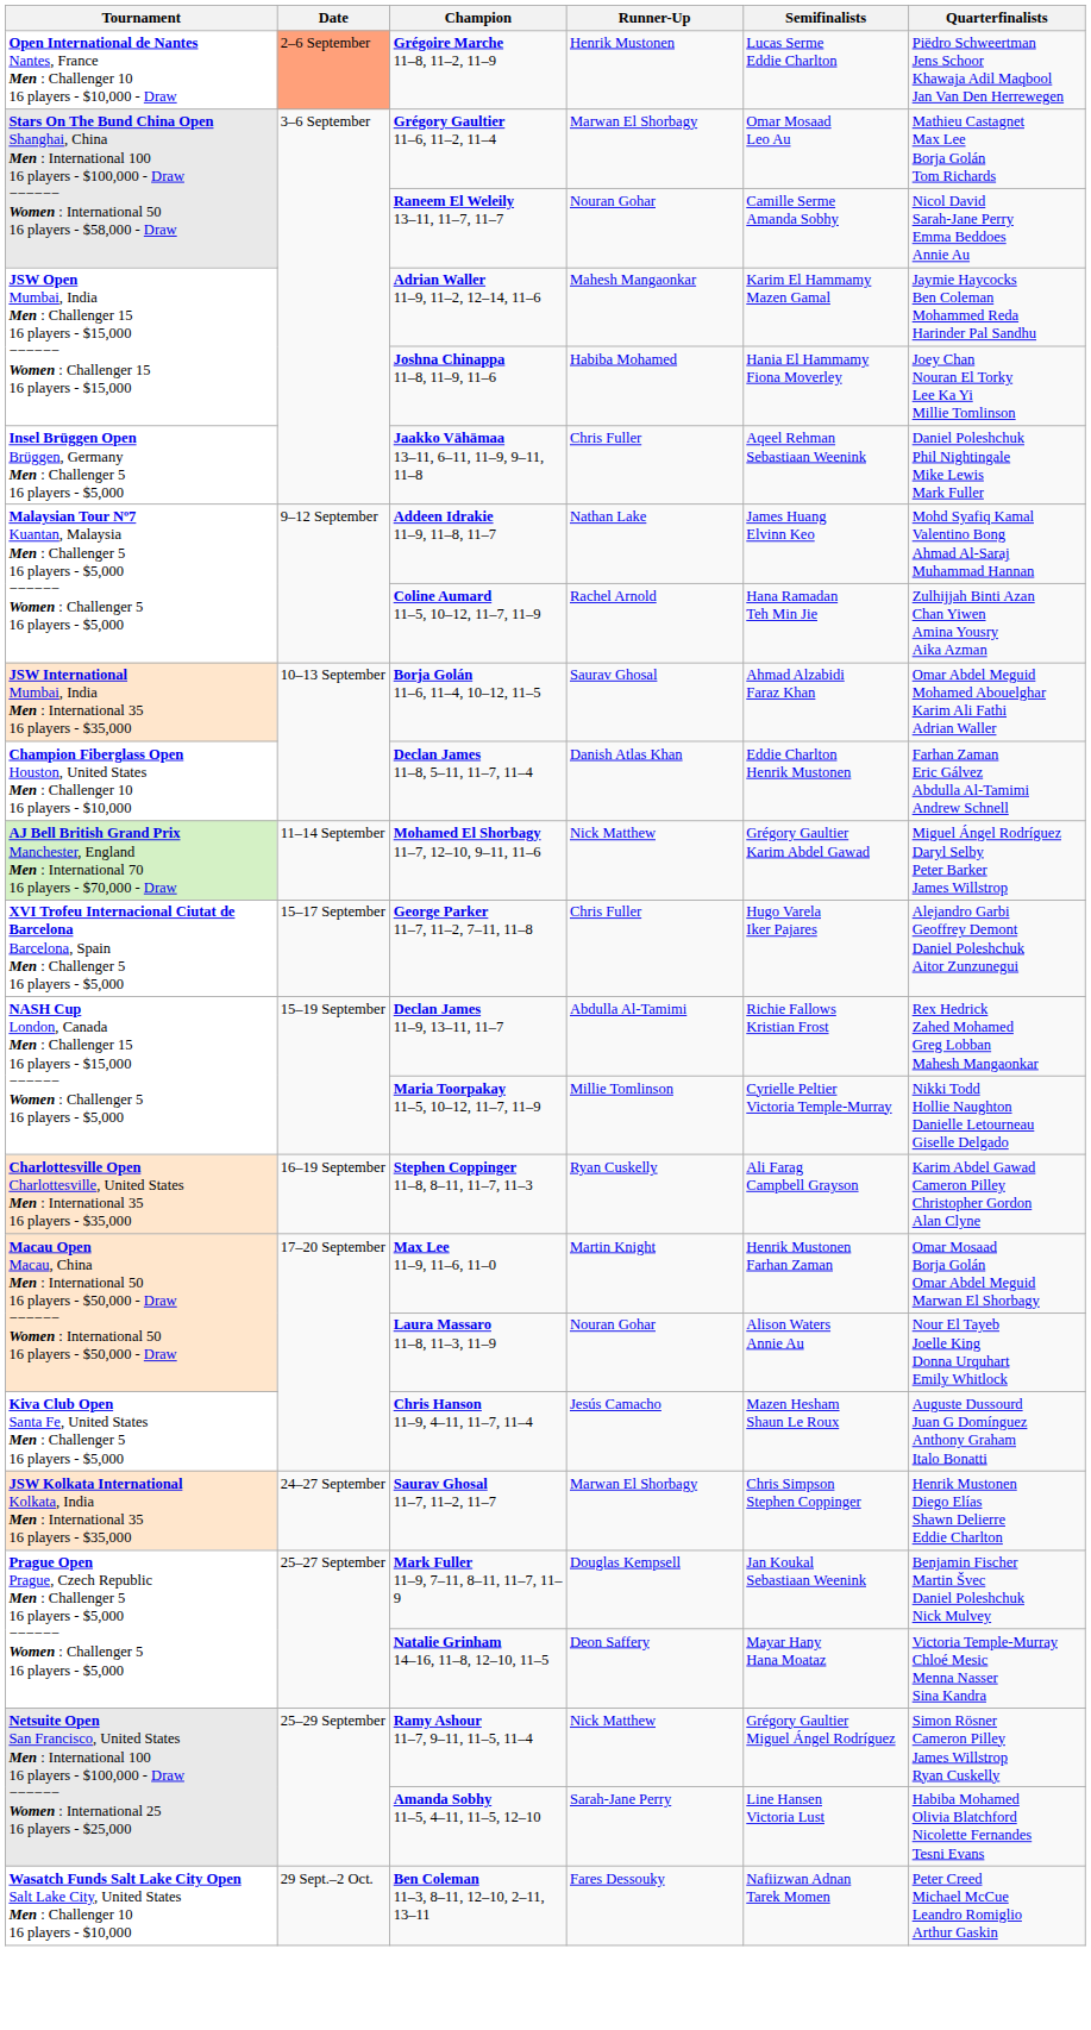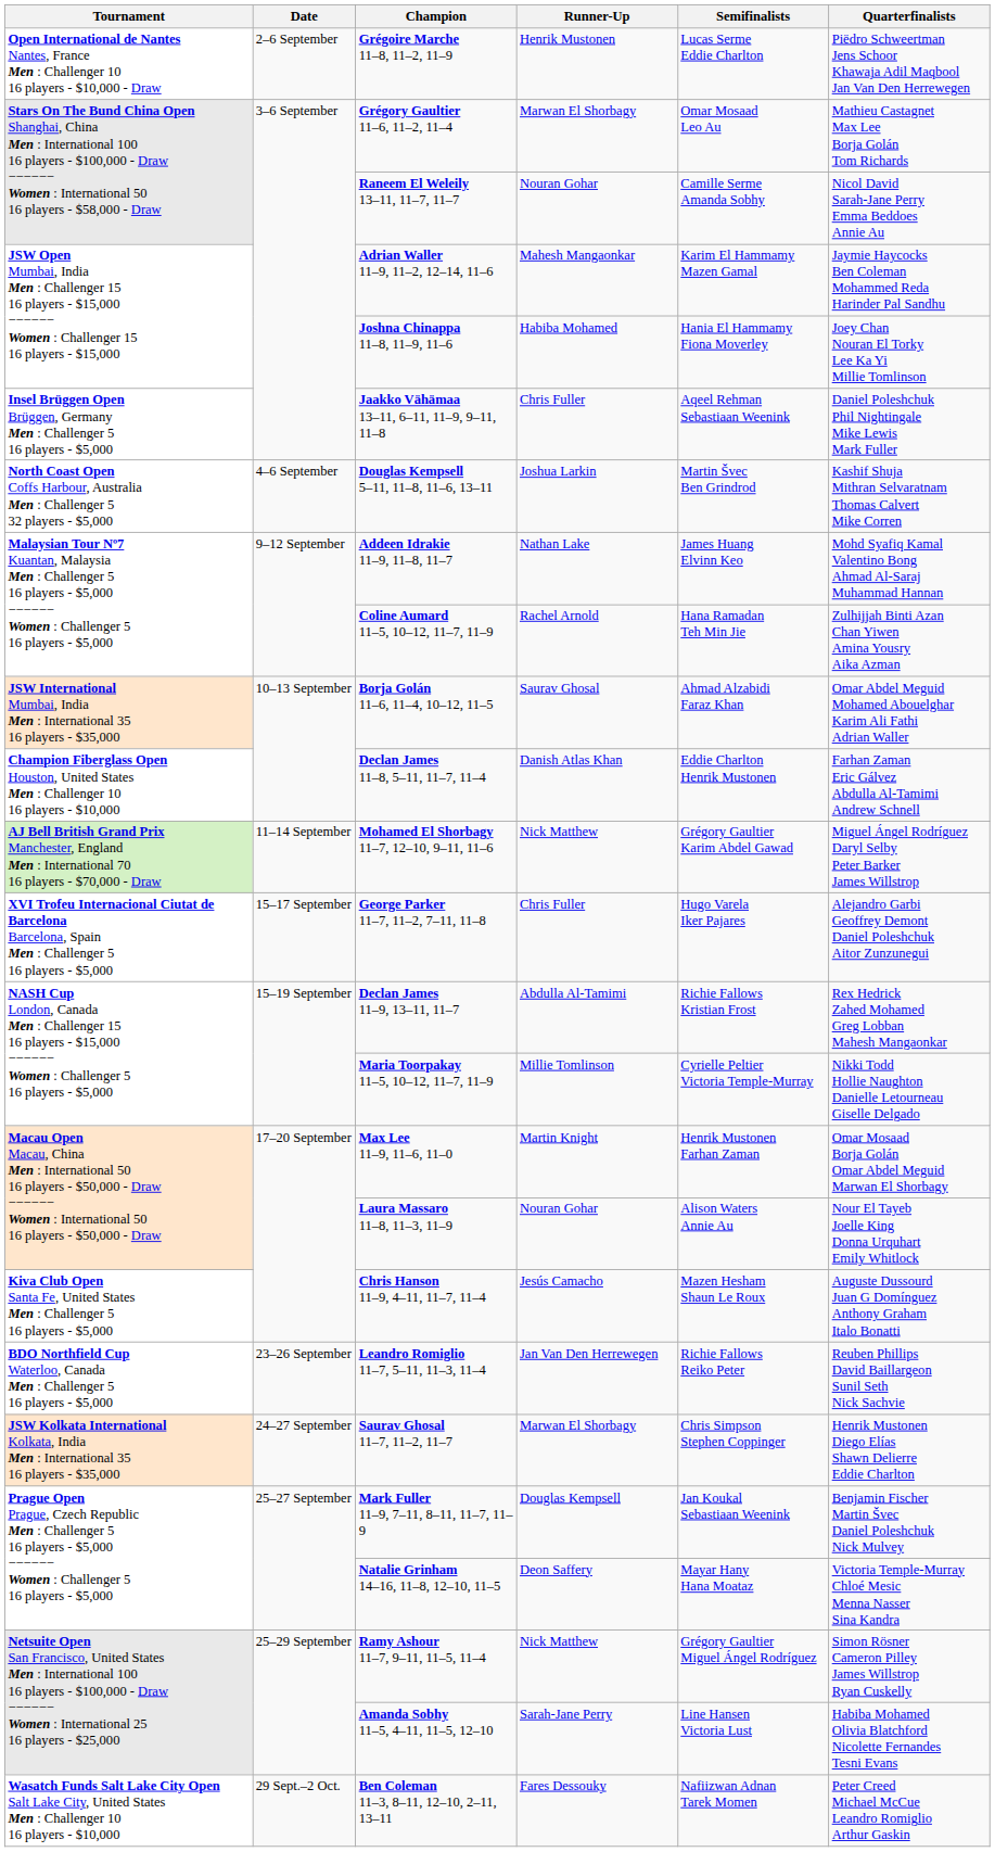 <table class="wikitable" style="font-size:88%">
 <tr>
 <th width=250>Tournament</th>
 <th width=100>Date</th>
 <th width=160>Champion</th>
 <th width=160>Runner-Up</th>
 <th width=150>Semifinalists</th>
 <th width=160>Quarterfinalists</th>
 </tr>
 <tr valign=top>
 <td style="background:#fff;"><strong><a href='#'>Open International de Nantes</a></strong><br> <a href='#'>Nantes</a>, France<br><strong> <em>Men</em> </strong>: Challenger 10<br>16 players - $10,000 - <a href='#'>Draw</a></td>
-<td style="background: lightsalmon;">2–6 September</td>
+<td>2–6 September</td>
 <td> <strong><a href='#'>Grégoire Marche</a></strong><br>11–8, 11–2, 11–9</td>
 <td> <a href='#'>Henrik Mustonen</a></td>
 <td> <a href='#'>Lucas Serme</a><br> <a href='#'>Eddie Charlton</a></td>
 <td> <a href='#'>Piëdro Schweertman</a><br> <a href='#'>Jens Schoor</a><br> <a href='#'>Khawaja Adil Maqbool</a><br> <a href='#'>Jan Van Den Herrewegen</a></td>
 </tr>
 <tr valign=top>
 <td rowspan=2 style="background:#E9E9E9;"><strong><a href='#'>Stars On The Bund China Open</a></strong><br> <a href='#'>Shanghai</a>, China<br><strong> <em>Men</em> </strong>: International 100<br>16 players - $100,000 - <a href='#'>Draw</a><br>−−−−−−<br><strong> <em>Women</em> </strong>: International 50<br>16 players - $58,000 - <a href='#'>Draw</a></td>
 <td rowspan=5>3–6 September</td>
 <td> <strong><a href='#'>Grégory Gaultier</a></strong><br>11–6, 11–2, 11–4</td>
 <td> <a href='#'>Marwan El Shorbagy</a></td>
 <td> <a href='#'>Omar Mosaad</a><br> <a href='#'>Leo Au</a></td>
 <td> <a href='#'>Mathieu Castagnet</a><br> <a href='#'>Max Lee</a><br> <a href='#'>Borja Golán</a><br> <a href='#'>Tom Richards</a></td>
 </tr>
 <tr valign=top>
 <td> <strong><a href='#'>Raneem El Weleily</a></strong><br>13–11, 11–7, 11–7</td>
 <td> <a href='#'>Nouran Gohar</a></td>
 <td> <a href='#'>Camille Serme</a><br> <a href='#'>Amanda Sobhy</a></td>
 <td> <a href='#'>Nicol David</a><br> <a href='#'>Sarah-Jane Perry</a><br> <a href='#'>Emma Beddoes</a><br> <a href='#'>Annie Au</a></td>
 </tr>
 <tr valign=top>
 <td rowspan=2 style="background:#fff;"><strong><a href='#'>JSW  Open</a></strong><br> <a href='#'>Mumbai</a>, India<br><strong> <em>Men</em> </strong>: Challenger 15<br>16 players - $15,000<br>−−−−−−<br><strong> <em>Women</em> </strong>: Challenger 15<br>16 players - $15,000</td>
 <td> <strong><a href='#'>Adrian Waller</a></strong><br>11–9, 11–2, 12–14, 11–6</td>
 <td> <a href='#'>Mahesh Mangaonkar</a></td>
 <td> <a href='#'>Karim El Hammamy</a><br> <a href='#'>Mazen Gamal</a></td>
 <td> <a href='#'>Jaymie Haycocks</a><br> <a href='#'>Ben Coleman</a><br> <a href='#'>Mohammed Reda</a><br> <a href='#'>Harinder Pal Sandhu</a></td>
 </tr>
 <tr valign=top>
 <td> <strong><a href='#'>Joshna Chinappa</a></strong><br>11–8, 11–9, 11–6</td>
 <td> <a href='#'>Habiba Mohamed</a></td>
 <td> <a href='#'>Hania El Hammamy</a><br> <a href='#'>Fiona Moverley</a></td>
 <td> <a href='#'>Joey Chan</a><br> <a href='#'>Nouran El Torky</a><br> <a href='#'>Lee Ka Yi</a><br> <a href='#'>Millie Tomlinson</a></td>
 </tr>
 <tr valign=top>
 <td style="background:#fff;"><strong><a href='#'>Insel Brüggen Open</a></strong><br> <a href='#'>Brüggen</a>, Germany<br><strong> <em>Men</em> </strong>: Challenger 5<br>16 players - $5,000</td>
 <td> <strong><a href='#'>Jaakko Vähämaa</a></strong><br>13–11, 6–11, 11–9, 9–11, 11–8</td>
 <td> <a href='#'>Chris Fuller</a></td>
 <td> <a href='#'>Aqeel Rehman</a><br> <a href='#'>Sebastiaan Weenink</a></td>
 <td> <a href='#'>Daniel Poleshchuk</a><br> <a href='#'>Phil Nightingale</a><br> <a href='#'>Mike Lewis</a><br> <a href='#'>Mark Fuller</a></td>
+</tr>
+<tr valign=top>
+<td style="background:#fff;"><strong><a href='#'>North Coast Open</a></strong><br> <a href='#'>Coffs Harbour</a>, Australia<br><strong> <em>Men</em> </strong>: Challenger 5<br>32 players - $5,000</td>
+<td>4–6 September</td>
+<td> <strong><a href='#'>Douglas Kempsell</a></strong><br>5–11, 11–8, 11–6, 13–11</td>
+<td> <a href='#'>Joshua Larkin</a></td>
+<td> <a href='#'>Martin Švec</a><br> <a href='#'>Ben Grindrod</a></td>
+<td> <a href='#'>Kashif Shuja</a><br> <a href='#'>Mithran Selvaratnam</a><br> <a href='#'>Thomas Calvert</a><br> <a href='#'>Mike Corren</a></td>
 </tr>
 <tr valign=top>
 <td rowspan=2 style="background:#fff;"><strong><a href='#'>Malaysian Tour Nº7</a> </strong><br> <a href='#'>Kuantan</a>, Malaysia<br><strong> <em>Men</em> </strong>: Challenger 5<br>16 players - $5,000<br>−−−−−−<br><strong> <em>Women</em> </strong>: Challenger 5<br>16 players - $5,000</td>
 <td rowspan=2>9–12 September</td>
 <td> <strong><a href='#'>Addeen Idrakie</a></strong><br>11–9, 11–8, 11–7</td>
 <td> <a href='#'>Nathan Lake</a></td>
 <td> <a href='#'>James Huang</a><br> <a href='#'>Elvinn Keo</a></td>
 <td> <a href='#'>Mohd Syafiq Kamal</a><br> <a href='#'>Valentino Bong</a><br> <a href='#'>Ahmad Al-Saraj</a><br> <a href='#'>Muhammad Hannan</a></td>
 </tr>
 <tr valign=top>
 <td> <strong><a href='#'>Coline Aumard</a></strong><br>11–5, 10–12, 11–7, 11–9</td>
 <td> <a href='#'>Rachel Arnold</a></td>
 <td> <a href='#'>Hana Ramadan</a><br> <a href='#'>Teh Min Jie</a></td>
 <td> <a href='#'>Zulhijjah Binti Azan</a><br> <a href='#'>Chan Yiwen</a><br> <a href='#'>Amina Yousry</a><br> <a href='#'>Aika Azman</a></td>
 </tr>
 <tr valign=top>
 <td style="background:#ffe6cc;"><strong><a href='#'>JSW  International</a></strong><br> <a href='#'>Mumbai</a>, India<br><strong> <em>Men</em> </strong>: International 35<br>16 players - $35,000</td>
 <td rowspan=2>10–13 September</td>
 <td> <strong><a href='#'>Borja Golán</a></strong><br>11–6, 11–4, 10–12, 11–5</td>
 <td> <a href='#'>Saurav Ghosal</a></td>
 <td> <a href='#'>Ahmad Alzabidi</a><br> <a href='#'>Faraz Khan</a></td>
 <td> <a href='#'>Omar Abdel Meguid</a><br> <a href='#'>Mohamed Abouelghar</a><br> <a href='#'>Karim Ali Fathi</a><br> <a href='#'>Adrian Waller</a></td>
 </tr>
 <tr valign=top>
 <td style="background:#fff;"><strong><a href='#'>Champion Fiberglass Open</a></strong><br> <a href='#'>Houston</a>, United States<br><strong> <em>Men</em> </strong>: Challenger 10<br>16 players - $10,000</td>
 <td> <strong><a href='#'>Declan James</a></strong><br>11–8, 5–11, 11–7, 11–4</td>
 <td> <a href='#'>Danish Atlas Khan</a></td>
 <td> <a href='#'>Eddie Charlton</a><br> <a href='#'>Henrik Mustonen</a></td>
 <td> <a href='#'>Farhan Zaman</a><br> <a href='#'>Eric Gálvez</a><br> <a href='#'>Abdulla Al-Tamimi</a><br> <a href='#'>Andrew Schnell</a></td>
 </tr>
 <tr valign=top>
 <td style="background:#D4F1C5;"><strong><a href='#'>AJ Bell British Grand Prix</a></strong><br> <a href='#'>Manchester</a>, England<br><strong> <em>Men</em> </strong>: International 70<br>16 players - $70,000 - <a href='#'>Draw</a></td>
 <td>11–14 September</td>
 <td> <strong><a href='#'>Mohamed El Shorbagy</a></strong><br>11–7, 12–10, 9–11, 11–6</td>
 <td> <a href='#'>Nick Matthew</a></td>
 <td> <a href='#'>Grégory Gaultier</a><br> <a href='#'>Karim Abdel Gawad</a></td>
 <td> <a href='#'>Miguel Ángel Rodríguez</a><br> <a href='#'>Daryl Selby</a><br> <a href='#'>Peter Barker</a><br> <a href='#'>James Willstrop</a></td>
 </tr>
 <tr valign=top>
 <td style="background:#fff;"><strong><a href='#'>XVI Trofeu Internacional Ciutat de Barcelona</a></strong><br> <a href='#'>Barcelona</a>, Spain<br><strong> <em>Men</em> </strong>: Challenger 5<br>16 players - $5,000</td>
 <td>15–17 September</td>
 <td> <strong><a href='#'>George Parker</a></strong><br>11–7, 11–2, 7–11, 11–8</td>
 <td> <a href='#'>Chris Fuller</a></td>
 <td> <a href='#'>Hugo Varela</a><br> <a href='#'>Iker Pajares</a></td>
 <td> <a href='#'>Alejandro Garbi</a><br> <a href='#'>Geoffrey Demont</a><br> <a href='#'>Daniel Poleshchuk</a><br> <a href='#'>Aitor Zunzunegui</a></td>
 </tr>
 <tr valign=top>
 <td rowspan=2 style="background:#fff;"><strong><a href='#'>NASH Cup</a> </strong><br> <a href='#'>London</a>, Canada<br><strong> <em>Men</em> </strong>: Challenger 15<br>16 players - $15,000<br>−−−−−−<br><strong> <em>Women</em> </strong>: Challenger 5<br>16 players - $5,000</td>
 <td rowspan=2>15–19 September</td>
 <td> <strong><a href='#'>Declan James</a></strong><br>11–9, 13–11, 11–7</td>
 <td> <a href='#'>Abdulla Al-Tamimi</a></td>
 <td> <a href='#'>Richie Fallows</a><br> <a href='#'>Kristian Frost</a></td>
 <td> <a href='#'>Rex Hedrick</a><br> <a href='#'>Zahed Mohamed</a><br> <a href='#'>Greg Lobban</a><br> <a href='#'>Mahesh Mangaonkar</a></td>
 </tr>
 <tr valign=top>
 <td> <strong><a href='#'>Maria Toorpakay</a></strong><br>11–5, 10–12, 11–7, 11–9</td>
 <td> <a href='#'>Millie Tomlinson</a></td>
 <td> <a href='#'>Cyrielle Peltier</a><br> <a href='#'>Victoria Temple-Murray</a></td>
 <td> <a href='#'>Nikki Todd</a><br> <a href='#'>Hollie Naughton</a><br> <a href='#'>Danielle Letourneau</a><br> <a href='#'>Giselle Delgado</a></td>
 </tr>
 <tr valign=top>
-<td style="background:#ffe6cc;"><strong><a href='#'>Charlottesville Open</a></strong><br> <a href='#'>Charlottesville</a>, United States<br><strong> <em>Men</em> </strong>: International 35<br>16 players - $35,000</td>
-<td>16–19 September</td>
-<td> <strong><a href='#'>Stephen Coppinger</a></strong><br>11–8, 8–11, 11–7, 11–3</td>
-<td> <a href='#'>Ryan Cuskelly</a></td>
-<td> <a href='#'>Ali Farag</a><br> <a href='#'>Campbell Grayson</a></td>
-<td> <a href='#'>Karim Abdel Gawad</a><br> <a href='#'>Cameron Pilley</a><br> <a href='#'>Christopher Gordon</a><br> <a href='#'>Alan Clyne</a></td>
-</tr>
-<tr valign=top>
 <td rowspan=2 style="background:#ffe6cc;"><strong><a href='#'>Macau Open</a></strong><br> <a href='#'>Macau</a>, China<br><strong> <em>Men</em> </strong>: International 50<br>16 players - $50,000 - <a href='#'>Draw</a><br>−−−−−−<br><strong> <em>Women</em> </strong>: International 50<br>16 players - $50,000 - <a href='#'>Draw</a></td>
 <td rowspan=3>17–20 September</td>
 <td> <strong><a href='#'>Max Lee</a></strong><br>11–9, 11–6, 11–0</td>
 <td> <a href='#'>Martin Knight</a></td>
 <td> <a href='#'>Henrik Mustonen</a><br> <a href='#'>Farhan Zaman</a></td>
 <td> <a href='#'>Omar Mosaad</a><br> <a href='#'>Borja Golán</a><br> <a href='#'>Omar Abdel Meguid</a><br> <a href='#'>Marwan El Shorbagy</a></td>
 </tr>
 <tr valign=top>
 <td> <strong><a href='#'>Laura Massaro</a></strong><br>11–8, 11–3, 11–9</td>
 <td> <a href='#'>Nouran Gohar</a></td>
 <td> <a href='#'>Alison Waters</a><br> <a href='#'>Annie Au</a></td>
 <td> <a href='#'>Nour El Tayeb</a><br> <a href='#'>Joelle King</a><br> <a href='#'>Donna Urquhart</a><br> <a href='#'>Emily Whitlock</a></td>
 </tr>
 <tr valign=top>
 <td style="background:#fff;"><strong><a href='#'>Kiva Club Open</a></strong><br> <a href='#'>Santa Fe</a>, United States<br><strong> <em>Men</em> </strong>: Challenger 5<br>16 players - $5,000</td>
 <td> <strong><a href='#'>Chris Hanson</a></strong><br>11–9, 4–11, 11–7, 11–4</td>
 <td> <a href='#'>Jesús Camacho</a></td>
 <td> <a href='#'>Mazen Hesham</a><br> <a href='#'>Shaun Le Roux</a></td>
 <td> <a href='#'>Auguste Dussourd</a><br> <a href='#'>Juan G Domínguez</a><br> <a href='#'>Anthony Graham</a><br> <a href='#'>Italo Bonatti</a></td>
+</tr>
+<tr valign=top>
+<td style="background:#fff;"><strong><a href='#'>BDO Northfield Cup</a></strong><br> <a href='#'>Waterloo</a>, Canada<br><strong> <em>Men</em> </strong>: Challenger 5<br>16 players - $5,000</td>
+<td>23–26 September</td>
+<td> <strong><a href='#'>Leandro Romiglio</a></strong><br>11–7, 5–11, 11–3, 11–4</td>
+<td> <a href='#'>Jan Van Den Herrewegen</a></td>
+<td> <a href='#'>Richie Fallows</a><br> <a href='#'>Reiko Peter</a></td>
+<td> <a href='#'>Reuben Phillips</a><br> <a href='#'>David Baillargeon</a><br> <a href='#'>Sunil Seth</a><br> <a href='#'>Nick Sachvie</a></td>
 </tr>
 <tr valign=top>
 <td style="background:#ffe6cc;"><strong><a href='#'>JSW Kolkata International</a></strong><br> <a href='#'>Kolkata</a>, India<br><strong> <em>Men</em> </strong>: International 35<br>16 players - $35,000</td>
 <td>24–27 September</td>
 <td> <strong><a href='#'>Saurav Ghosal</a></strong><br>11–7, 11–2, 11–7</td>
 <td> <a href='#'>Marwan El Shorbagy</a></td>
 <td> <a href='#'>Chris Simpson</a><br> <a href='#'>Stephen Coppinger</a></td>
 <td> <a href='#'>Henrik Mustonen</a><br> <a href='#'>Diego Elías</a><br> <a href='#'>Shawn Delierre</a><br> <a href='#'>Eddie Charlton</a></td>
 </tr>
 <tr valign=top>
 <td rowspan=2 style="background:#fff;"><strong><a href='#'>Prague Open</a></strong><br> <a href='#'>Prague</a>, Czech Republic<br><strong> <em>Men</em> </strong>: Challenger 5<br>16 players - $5,000<br>−−−−−−<br><strong> <em>Women</em> </strong>: Challenger 5<br>16 players - $5,000</td>
 <td rowspan=2>25–27 September</td>
 <td> <strong><a href='#'>Mark Fuller</a></strong><br>11–9, 7–11, 8–11, 11–7, 11–9</td>
 <td> <a href='#'>Douglas Kempsell</a></td>
 <td> <a href='#'>Jan Koukal</a><br> <a href='#'>Sebastiaan Weenink</a></td>
 <td> <a href='#'>Benjamin Fischer</a><br> <a href='#'>Martin Švec</a><br> <a href='#'>Daniel Poleshchuk</a><br> <a href='#'>Nick Mulvey</a></td>
 </tr>
 <tr valign=top>
 <td> <strong><a href='#'>Natalie Grinham</a></strong><br>14–16, 11–8, 12–10, 11–5</td>
 <td> <a href='#'>Deon Saffery</a></td>
 <td> <a href='#'>Mayar Hany</a><br> <a href='#'>Hana Moataz</a></td>
 <td> <a href='#'>Victoria Temple-Murray</a><br> <a href='#'>Chloé Mesic</a><br> <a href='#'>Menna Nasser</a><br> <a href='#'>Sina Kandra</a></td>
 </tr>
 <tr valign=top>
 <td rowspan=2 style="background:#E9E9E9;"><strong><a href='#'>Netsuite Open</a></strong><br> <a href='#'>San Francisco</a>, United States<br><strong> <em>Men</em> </strong>: International 100<br>16 players - $100,000 - <a href='#'>Draw</a><br>−−−−−−<br><strong> <em>Women</em> </strong>: International 25<br>16 players - $25,000</td>
 <td rowspan=2>25–29 September</td>
 <td> <strong><a href='#'>Ramy Ashour</a></strong><br>11–7, 9–11, 11–5, 11–4</td>
 <td> <a href='#'>Nick Matthew</a></td>
 <td> <a href='#'>Grégory Gaultier</a><br> <a href='#'>Miguel Ángel Rodríguez</a></td>
 <td> <a href='#'>Simon Rösner</a><br> <a href='#'>Cameron Pilley</a><br> <a href='#'>James Willstrop</a><br> <a href='#'>Ryan Cuskelly</a></td>
 </tr>
 <tr valign=top>
 <td> <strong><a href='#'>Amanda Sobhy</a></strong><br>11–5, 4–11, 11–5, 12–10</td>
 <td> <a href='#'>Sarah-Jane Perry</a></td>
 <td> <a href='#'>Line Hansen</a><br> <a href='#'>Victoria Lust</a></td>
 <td> <a href='#'>Habiba Mohamed</a><br> <a href='#'>Olivia Blatchford</a><br> <a href='#'>Nicolette Fernandes</a><br> <a href='#'>Tesni Evans</a></td>
 </tr>
 <tr valign=top>
 <td style="background:#fff;"><strong><a href='#'>Wasatch Funds Salt Lake City Open</a></strong><br> <a href='#'>Salt Lake City</a>, United States<br><strong> <em>Men</em> </strong>: Challenger 10<br>16 players - $10,000</td>
 <td>29 Sept.–2 Oct.</td>
 <td> <strong><a href='#'>Ben Coleman</a></strong><br>11–3, 8–11, 12–10, 2–11, 13–11</td>
 <td> <a href='#'>Fares Dessouky</a></td>
 <td> <a href='#'>Nafiizwan Adnan</a><br> <a href='#'>Tarek Momen</a></td>
 <td> <a href='#'>Peter Creed</a><br> <a href='#'>Michael McCue</a><br> <a href='#'>Leandro Romiglio</a><br> <a href='#'>Arthur Gaskin</a></td>
 </tr>
 </table>
